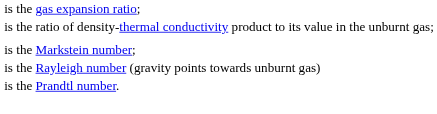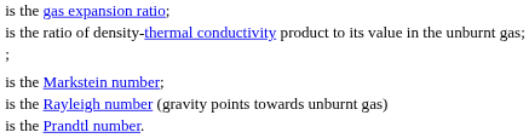 <table cellpadding="2" style="line-height:100%;">
 <tr>
 <td></td>
 <td>is the <a href='#'>gas expansion ratio</a>;</td>
 </tr>
 <tr>
 <td></td>
 <td>is the ratio of density-<a href='#'>thermal conductivity</a> product to its value in the unburnt gas;</td>
+</tr>
+<tr>
+<td></td>
+<td>;</td>
 </tr>
 <tr>
 <td></td>
 <td></td>
 </tr>
 <tr>
 <td></td>
 <td>is the <a href='#'>Markstein number</a>;</td>
 </tr>
 <tr>
 <td></td>
 <td>is the <a href='#'>Rayleigh number</a> (gravity points towards unburnt gas)</td>
 </tr>
 <tr>
 <td></td>
 <td>is the <a href='#'>Prandtl number</a>.</td>
 </tr>
 </table>
